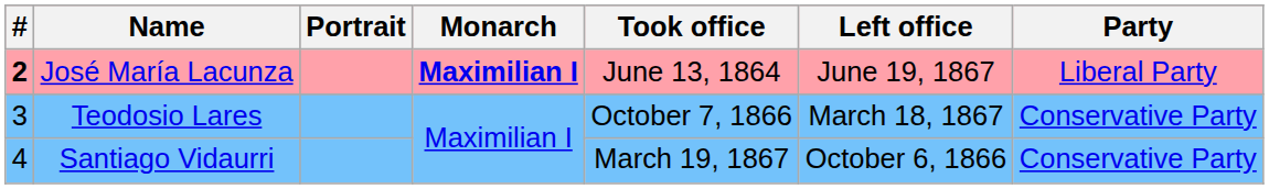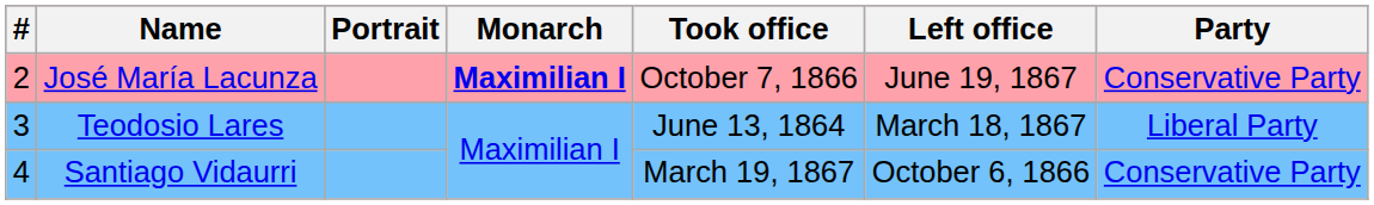 <table class="wikitable" style="text-align:center">
 <tr bgcolor="#FFA1AA">
 <th>#</th>
 <th>Name</th>
 <th>Portrait</th>
 <th>Monarch</th>
 <th>Took office</th>
 <th>Left office</th>
 <th>Party</th>
 </tr>
 <tr bgcolor="#FFA1AA">
-<td align="center"><strong>2</strong></td>
+<td align="center">2</td>
 <td><a href='#'>José María Lacunza</a></td>
 <td></td>
 <td><strong><a href='#'>Maximilian I</a></strong></td>
-<td>June 13, 1864</td>
+<td>October 7, 1866</td>
 <td>June 19, 1867</td>
-<td><a href='#'>Liberal Party</a></td>
+<td><a href='#'>Conservative Party</a></td>
 </tr>
 <tr bgcolor="#73C2FB">
 <td align="center">3</td>
 <td><a href='#'>Teodosio Lares</a></td>
 <td></td>
 <td rowspan="2"><a href='#'>Maximilian I</a></td>
-<td>October 7, 1866</td>
+<td>June 13, 1864</td>
 <td>March 18, 1867</td>
-<td><a href='#'>Conservative Party</a></td>
+<td><a href='#'>Liberal Party</a></td>
 </tr>
 <tr bgcolor="#73C2FB">
 <td align="center">4</td>
 <td><a href='#'>Santiago Vidaurri</a></td>
 <td></td>
 <td>March 19, 1867</td>
 <td>October 6, 1866</td>
 <td><a href='#'>Conservative Party</a></td>
 </tr>
 </table>
